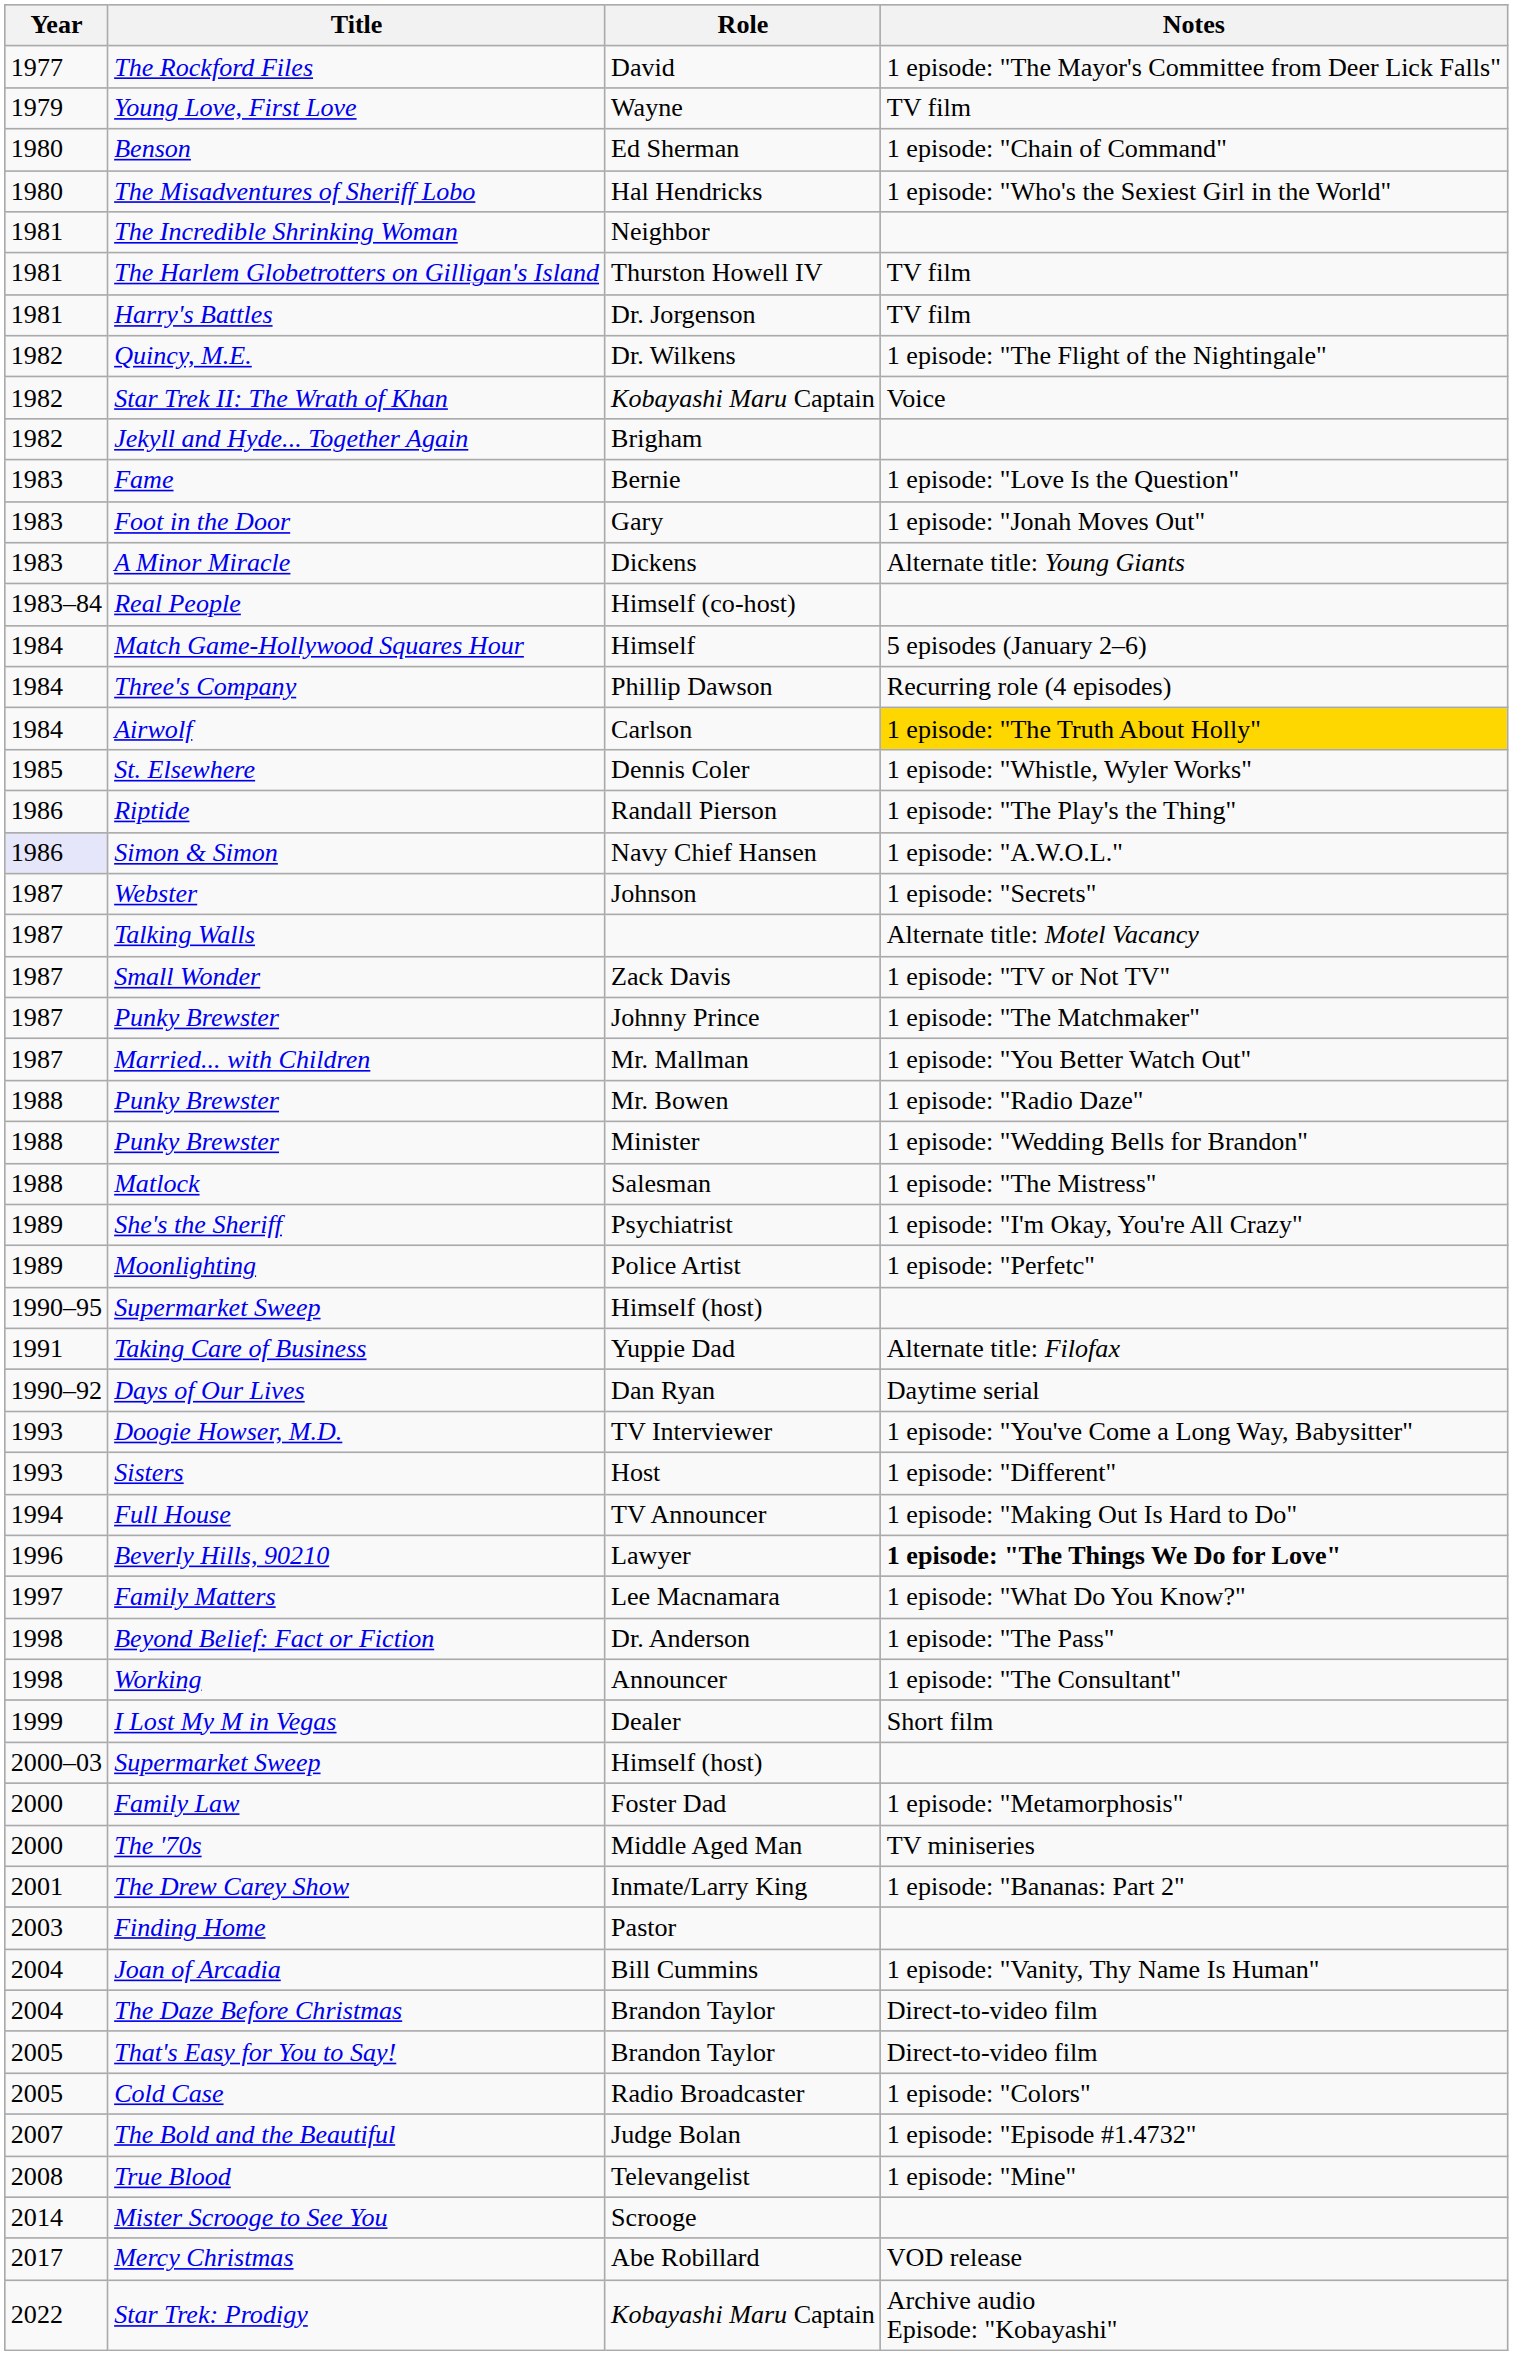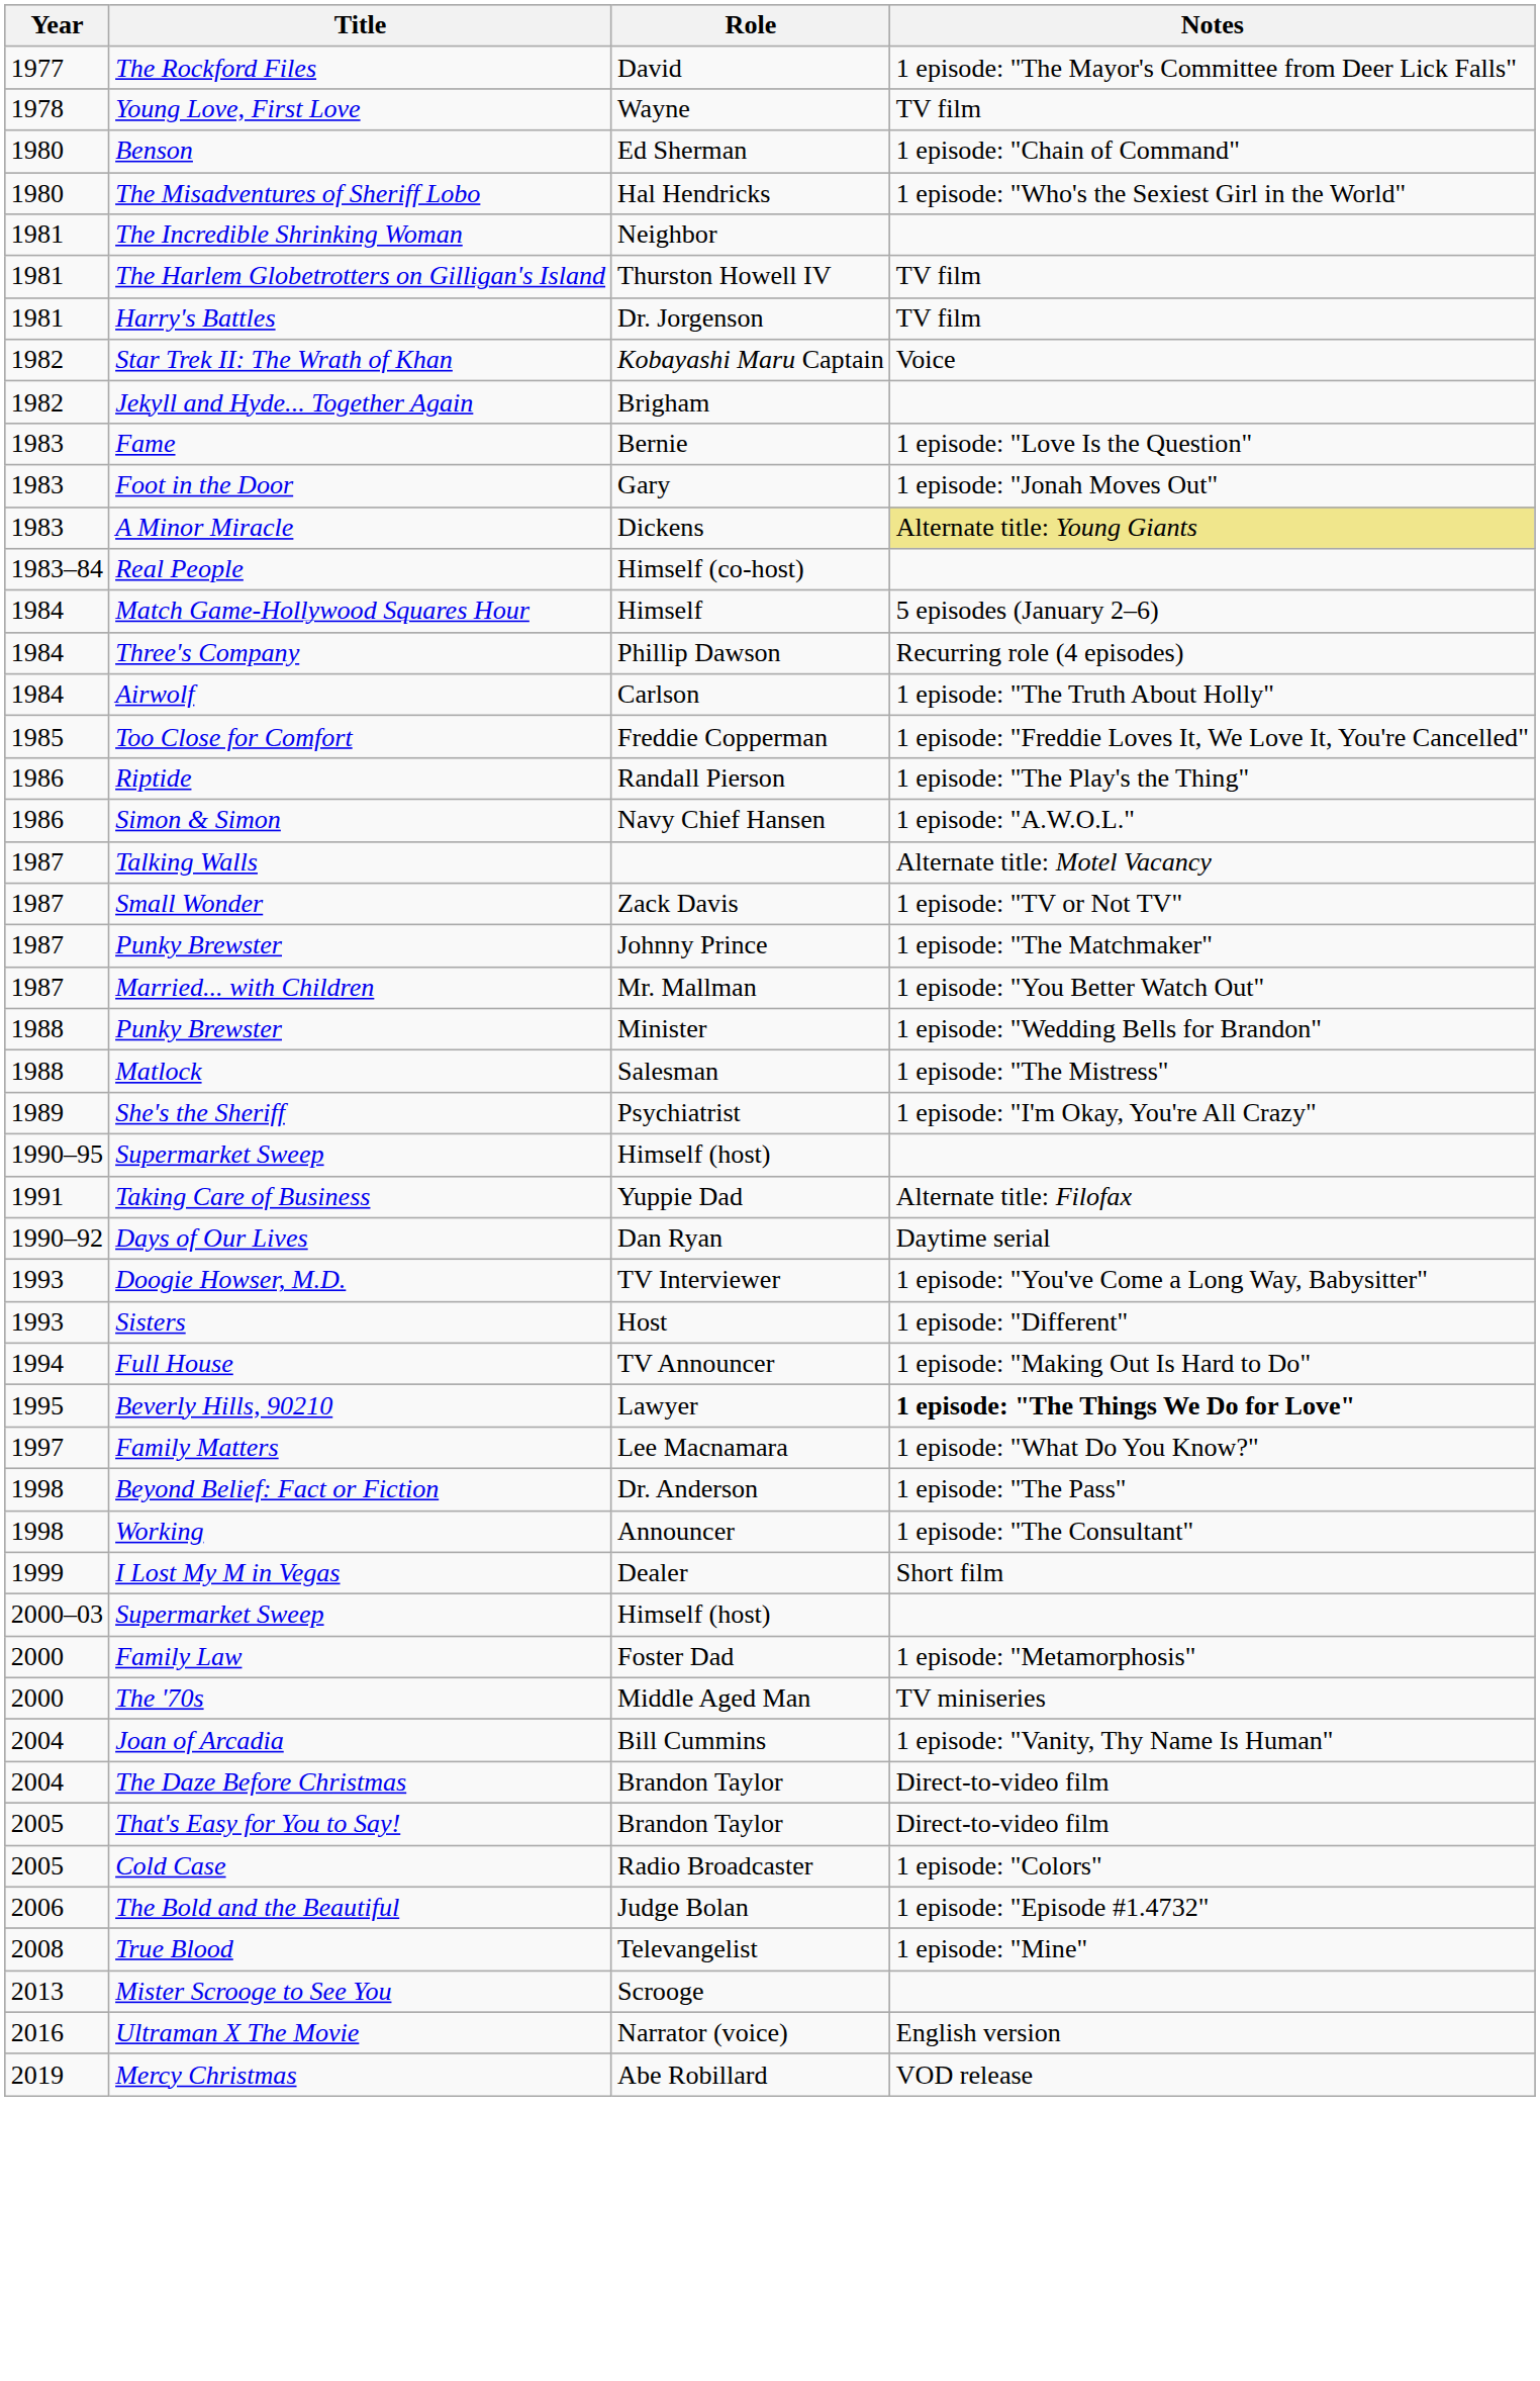 <table class="wikitable">
 <tr>
 <th>Year</th>
 <th>Title</th>
 <th>Role</th>
 <th>Notes</th>
 </tr>
 <tr>
 <td>1977</td>
 <td><em><a href='#'>The Rockford Files</a></em></td>
 <td>David</td>
 <td>1 episode: "The Mayor's Committee from Deer Lick Falls"</td>
 </tr>
 <tr>
-<td>1979</td>
+<td>1978</td>
 <td><em><a href='#'>Young Love, First Love</a></em></td>
 <td>Wayne</td>
 <td>TV film</td>
 </tr>
 <tr>
 <td>1980</td>
 <td><em><a href='#'>Benson</a></em></td>
 <td>Ed Sherman</td>
 <td>1 episode: "Chain of Command"</td>
 </tr>
 <tr>
 <td>1980</td>
 <td><em><a href='#'>The Misadventures of Sheriff Lobo</a></em></td>
 <td>Hal Hendricks</td>
 <td>1 episode: "Who's the Sexiest Girl in the World"</td>
 </tr>
 <tr>
 <td>1981</td>
 <td><em><a href='#'>The Incredible Shrinking Woman</a></em></td>
 <td>Neighbor</td>
 <td></td>
 </tr>
 <tr>
 <td>1981</td>
 <td><em><a href='#'>The Harlem Globetrotters on Gilligan's Island</a></em></td>
 <td>Thurston Howell IV</td>
 <td>TV film</td>
 </tr>
 <tr>
 <td>1981</td>
 <td><em><a href='#'>Harry's Battles</a></em></td>
 <td>Dr. Jorgenson</td>
 <td>TV film</td>
 </tr>
 <tr>
 <td>1982</td>
-<td><em><a href='#'>Quincy, M.E.</a></em></td>
-<td>Dr. Wilkens</td>
-<td>1 episode: "The Flight of the Nightingale"</td>
-</tr>
-<tr>
-<td>1982</td>
 <td><em><a href='#'>Star Trek II: The Wrath of Khan</a></em></td>
 <td><em>Kobayashi Maru</em> Captain</td>
 <td>Voice</td>
 </tr>
 <tr>
 <td>1982</td>
 <td><em><a href='#'>Jekyll and Hyde... Together Again</a></em></td>
 <td>Brigham</td>
 <td></td>
 </tr>
 <tr>
 <td>1983</td>
 <td><em><a href='#'>Fame</a></em></td>
 <td>Bernie</td>
 <td>1 episode: "Love Is the Question"</td>
 </tr>
 <tr>
 <td>1983</td>
 <td><em><a href='#'>Foot in the Door</a></em></td>
 <td>Gary</td>
 <td>1 episode: "Jonah Moves Out"</td>
 </tr>
 <tr>
 <td>1983</td>
 <td><em><a href='#'>A Minor Miracle</a></em></td>
 <td>Dickens</td>
-<td>Alternate title: <em>Young Giants</em></td>
+<td style="background: khaki;">Alternate title: <em>Young Giants</em></td>
 </tr>
 <tr>
 <td>1983–84</td>
 <td><em><a href='#'>Real People</a></em></td>
 <td>Himself (co-host)</td>
 <td></td>
 </tr>
 <tr>
 <td>1984</td>
 <td><em><a href='#'>Match Game-Hollywood Squares Hour</a></em></td>
 <td>Himself</td>
 <td>5 episodes (January 2–6)</td>
 </tr>
 <tr>
 <td>1984</td>
 <td><em><a href='#'>Three's Company</a></em></td>
 <td>Phillip Dawson</td>
 <td>Recurring role (4 episodes)</td>
 </tr>
 <tr>
 <td>1984</td>
 <td><em><a href='#'>Airwolf</a></em></td>
 <td>Carlson</td>
-<td style="background: gold;">1 episode: "The Truth About Holly"</td>
+<td>1 episode: "The Truth About Holly"</td>
 </tr>
 <tr>
 <td>1985</td>
-<td><em><a href='#'>St. Elsewhere</a></em></td>
-<td>Dennis Coler</td>
-<td>1 episode: "Whistle, Wyler Works"</td>
+<td><em><a href='#'>Too Close for Comfort</a></em></td>
+<td>Freddie Copperman</td>
+<td>1 episode: "Freddie Loves It, We Love It, You're Cancelled"</td>
 </tr>
 <tr>
 <td>1986</td>
 <td><em><a href='#'>Riptide</a></em></td>
 <td>Randall Pierson</td>
 <td>1 episode: "The Play's the Thing"</td>
 </tr>
 <tr>
-<td style="background: lavender;">1986</td>
+<td>1986</td>
 <td><em><a href='#'>Simon & Simon</a></em></td>
 <td>Navy Chief Hansen</td>
 <td>1 episode: "A.W.O.L."</td>
-</tr>
-<tr>
-<td>1987</td>
-<td><em><a href='#'>Webster</a></em></td>
-<td>Johnson</td>
-<td>1 episode: "Secrets"</td>
 </tr>
 <tr>
 <td>1987</td>
 <td><em><a href='#'>Talking Walls</a></em></td>
 <td></td>
 <td>Alternate title: <em>Motel Vacancy</em></td>
 </tr>
 <tr>
 <td>1987</td>
 <td><em><a href='#'>Small Wonder</a></em></td>
 <td>Zack Davis</td>
 <td>1 episode: "TV or Not TV"</td>
 </tr>
 <tr>
 <td>1987</td>
 <td><em><a href='#'>Punky Brewster</a></em></td>
 <td>Johnny Prince</td>
 <td>1 episode: "The Matchmaker"</td>
 </tr>
 <tr>
 <td>1987</td>
 <td><em><a href='#'>Married... with Children</a></em></td>
 <td>Mr. Mallman</td>
 <td>1 episode: "You Better Watch Out"</td>
 </tr>
 <tr>
 <td>1988</td>
 <td><em><a href='#'>Punky Brewster</a></em></td>
-<td>Mr. Bowen</td>
-<td>1 episode: "Radio Daze"</td>
-</tr>
-<tr>
-<td>1988</td>
-<td><em><a href='#'>Punky Brewster</a></em></td>
 <td>Minister</td>
 <td>1 episode: "Wedding Bells for Brandon"</td>
 </tr>
 <tr>
 <td>1988</td>
 <td><em><a href='#'>Matlock</a></em></td>
 <td>Salesman</td>
 <td>1 episode: "The Mistress"</td>
 </tr>
 <tr>
 <td>1989</td>
 <td><em><a href='#'>She's the Sheriff</a></em></td>
 <td>Psychiatrist</td>
 <td>1 episode: "I'm Okay, You're All Crazy"</td>
-</tr>
-<tr>
-<td>1989</td>
-<td><em><a href='#'>Moonlighting</a></em></td>
-<td>Police Artist</td>
-<td>1 episode: "Perfetc"</td>
 </tr>
 <tr>
 <td>1990–95</td>
 <td><em><a href='#'>Supermarket Sweep</a></em></td>
 <td>Himself (host)</td>
 <td></td>
 </tr>
 <tr>
 <td>1991</td>
 <td><em><a href='#'>Taking Care of Business</a></em></td>
 <td>Yuppie Dad</td>
 <td>Alternate title: <em>Filofax</em></td>
 </tr>
 <tr>
 <td>1990–92</td>
 <td><em><a href='#'>Days of Our Lives</a></em></td>
 <td>Dan Ryan</td>
 <td>Daytime serial</td>
 </tr>
 <tr>
 <td>1993</td>
 <td><em><a href='#'>Doogie Howser, M.D.</a></em></td>
 <td>TV Interviewer</td>
 <td>1 episode: "You've Come a Long Way, Babysitter"</td>
 </tr>
 <tr>
 <td>1993</td>
 <td><em><a href='#'>Sisters</a></em></td>
 <td>Host</td>
 <td>1 episode: "Different"</td>
 </tr>
 <tr>
 <td>1994</td>
 <td><em><a href='#'>Full House</a></em></td>
 <td>TV Announcer</td>
 <td>1 episode: "Making Out Is Hard to Do"</td>
 </tr>
 <tr>
-<td>1996</td>
+<td>1995</td>
 <td><em><a href='#'>Beverly Hills, 90210</a></em></td>
 <td>Lawyer</td>
 <td><strong>1 episode: "The Things We Do for Love"</strong></td>
 </tr>
 <tr>
 <td>1997</td>
 <td><em><a href='#'>Family Matters</a></em></td>
 <td>Lee Macnamara</td>
 <td>1 episode: "What Do You Know?"</td>
 </tr>
 <tr>
 <td>1998</td>
 <td><em><a href='#'>Beyond Belief: Fact or Fiction</a></em></td>
 <td>Dr. Anderson</td>
 <td>1 episode: "The Pass"</td>
 </tr>
 <tr>
 <td>1998</td>
 <td><em><a href='#'>Working</a></em></td>
 <td>Announcer</td>
 <td>1 episode: "The Consultant"</td>
 </tr>
 <tr>
 <td>1999</td>
 <td><em><a href='#'>I Lost My M in Vegas</a></em></td>
 <td>Dealer</td>
 <td>Short film</td>
 </tr>
 <tr>
 <td>2000–03</td>
 <td><em><a href='#'>Supermarket Sweep</a></em></td>
 <td>Himself (host)</td>
 <td></td>
 </tr>
 <tr>
 <td>2000</td>
 <td><em><a href='#'>Family Law</a></em></td>
 <td>Foster Dad</td>
 <td>1 episode: "Metamorphosis"</td>
 </tr>
 <tr>
 <td>2000</td>
 <td><em><a href='#'>The '70s</a></em></td>
 <td>Middle Aged Man</td>
 <td>TV miniseries</td>
 </tr>
 <tr>
-<td>2001</td>
-<td><em><a href='#'>The Drew Carey Show</a></em></td>
-<td>Inmate/Larry King</td>
-<td>1 episode: "Bananas: Part 2"</td>
-</tr>
-<tr>
-<td>2003</td>
-<td><em><a href='#'>Finding Home</a></em></td>
-<td>Pastor</td>
-<td></td>
-</tr>
-<tr>
 <td>2004</td>
 <td><em><a href='#'>Joan of Arcadia</a></em></td>
 <td>Bill Cummins</td>
 <td>1 episode: "Vanity, Thy Name Is Human"</td>
 </tr>
 <tr>
 <td>2004</td>
 <td><em><a href='#'>The Daze Before Christmas</a></em></td>
 <td>Brandon Taylor</td>
 <td>Direct-to-video film</td>
 </tr>
 <tr>
 <td>2005</td>
 <td><em><a href='#'>That's Easy for You to Say!</a></em></td>
 <td>Brandon Taylor</td>
 <td>Direct-to-video film</td>
 </tr>
 <tr>
 <td>2005</td>
 <td><em><a href='#'>Cold Case</a></em></td>
 <td>Radio Broadcaster</td>
 <td>1 episode: "Colors"</td>
 </tr>
 <tr>
-<td>2007</td>
+<td>2006</td>
 <td><em><a href='#'>The Bold and the Beautiful</a></em></td>
 <td>Judge Bolan</td>
 <td>1 episode: "Episode #1.4732"</td>
 </tr>
 <tr>
 <td>2008</td>
 <td><em><a href='#'>True Blood</a></em></td>
 <td>Televangelist</td>
 <td>1 episode: "Mine"</td>
 </tr>
 <tr>
-<td>2014</td>
+<td>2013</td>
 <td><em><a href='#'>Mister Scrooge to See You</a></em></td>
 <td>Scrooge</td>
 <td></td>
 </tr>
 <tr>
-<td>2017</td>
+<td>2016</td>
+<td><em><a href='#'>Ultraman X The Movie</a></em></td>
+<td>Narrator (voice)</td>
+<td>English version</td>
+</tr>
+<tr>
+<td>2019</td>
 <td><em><a href='#'>Mercy Christmas</a></em></td>
 <td>Abe Robillard</td>
 <td>VOD release</td>
 </tr>
-<tr>
-<td>2022</td>
-<td><em><a href='#'>Star Trek: Prodigy</a></em></td>
-<td><em>Kobayashi Maru</em> Captain</td>
-<td>Archive audio<br>Episode: "Kobayashi"</td>
-</tr>
 </table>
